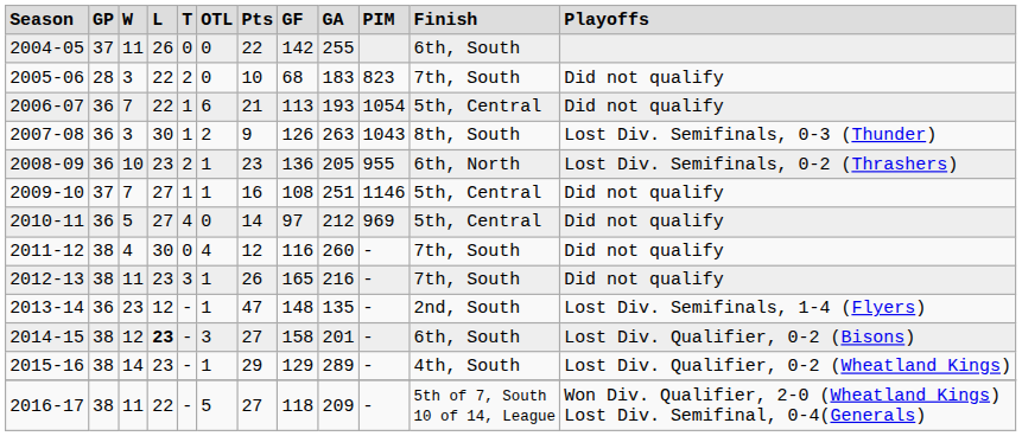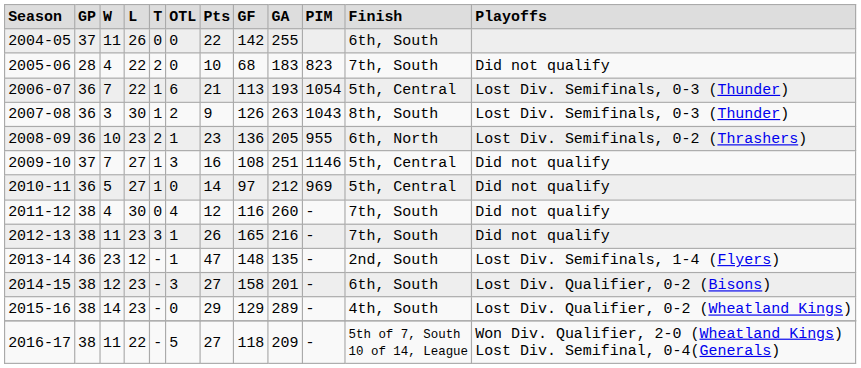 <table class="wikitable">
 <tr style="font-weight:bold; background-color:#dddddd;" |>
 <td>Season</td>
 <td>GP</td>
 <td>W</td>
 <td>L</td>
 <td>T</td>
 <td>OTL</td>
 <td>Pts</td>
 <td>GF</td>
 <td>GA</td>
 <td>PIM</td>
 <td>Finish</td>
 <td>Playoffs</td>
 </tr>
 <tr bgcolor="#eeeeee">
 <td>2004-05</td>
 <td>37</td>
 <td>11</td>
 <td>26</td>
 <td>0</td>
 <td>0</td>
 <td>22</td>
 <td>142</td>
 <td>255</td>
 <td></td>
 <td>6th, South</td>
 <td></td>
 </tr>
 <tr>
 <td>2005-06</td>
 <td>28</td>
-<td>3</td>
+<td>4</td>
 <td>22</td>
 <td>2</td>
 <td>0</td>
 <td>10</td>
 <td>68</td>
 <td>183</td>
 <td>823</td>
 <td>7th, South</td>
 <td>Did not qualify</td>
 </tr>
 <tr bgcolor="#eeeeee">
 <td>2006-07</td>
 <td>36</td>
 <td>7</td>
 <td>22</td>
 <td>1</td>
 <td>6</td>
 <td>21</td>
 <td>113</td>
 <td>193</td>
 <td>1054</td>
 <td>5th, Central</td>
-<td>Did not qualify</td>
+<td>Lost Div.  Semifinals, 0-3 (<a href='#'>Thunder</a>)</td>
 </tr>
 <tr>
 <td>2007-08</td>
 <td>36</td>
 <td>3</td>
 <td>30</td>
 <td>1</td>
 <td>2</td>
 <td>9</td>
 <td>126</td>
 <td>263</td>
 <td>1043</td>
 <td>8th, South</td>
 <td>Lost Div.  Semifinals, 0-3 (<a href='#'>Thunder</a>)</td>
 </tr>
 <tr bgcolor="#eeeeee">
 <td>2008-09</td>
 <td>36</td>
 <td>10</td>
 <td>23</td>
 <td>2</td>
 <td>1</td>
 <td>23</td>
 <td>136</td>
 <td>205</td>
 <td>955</td>
 <td>6th, North</td>
 <td>Lost Div. Semifinals, 0-2 (<a href='#'>Thrashers</a>)</td>
 </tr>
 <tr>
 <td>2009-10</td>
 <td>37</td>
 <td>7</td>
 <td>27</td>
 <td>1</td>
-<td>1</td>
+<td>3</td>
 <td>16</td>
 <td>108</td>
 <td>251</td>
 <td>1146</td>
 <td>5th, Central</td>
 <td>Did not qualify</td>
 </tr>
 <tr bgcolor="#eeeeee">
 <td>2010-11</td>
 <td>36</td>
 <td>5</td>
 <td>27</td>
-<td>4</td>
+<td>1</td>
 <td>0</td>
 <td>14</td>
 <td>97</td>
 <td>212</td>
 <td>969</td>
 <td>5th, Central</td>
 <td>Did not qualify</td>
 </tr>
 <tr>
 <td>2011-12</td>
 <td>38</td>
 <td>4</td>
 <td>30</td>
 <td>0</td>
 <td>4</td>
 <td>12</td>
 <td>116</td>
 <td>260</td>
 <td>-</td>
 <td>7th, South</td>
 <td>Did not qualify</td>
 </tr>
 <tr bgcolor="#eeeeee">
 <td>2012-13</td>
 <td>38</td>
 <td>11</td>
 <td>23</td>
 <td>3</td>
 <td>1</td>
 <td>26</td>
 <td>165</td>
 <td>216</td>
 <td>-</td>
 <td>7th, South</td>
 <td>Did not qualify</td>
 </tr>
 <tr>
 <td>2013-14</td>
 <td>36</td>
 <td>23</td>
 <td>12</td>
 <td>-</td>
 <td>1</td>
 <td>47</td>
 <td>148</td>
 <td>135</td>
 <td>-</td>
 <td>2nd, South</td>
 <td>Lost Div. Semifinals, 1-4 (<a href='#'>Flyers</a>)</td>
 </tr>
 <tr bgcolor="#eeeeee">
 <td>2014-15</td>
 <td>38</td>
 <td>12</td>
-<td><strong>23</strong></td>
+<td>23</td>
 <td>-</td>
 <td>3</td>
 <td>27</td>
 <td>158</td>
 <td>201</td>
 <td>-</td>
 <td>6th, South</td>
 <td>Lost  Div. Qualifier, 0-2 (<a href='#'>Bisons</a>)</td>
 </tr>
 <tr>
 <td>2015-16</td>
 <td>38</td>
 <td>14</td>
 <td>23</td>
 <td>-</td>
-<td>1</td>
+<td>0</td>
 <td>29</td>
 <td>129</td>
 <td>289</td>
 <td>-</td>
 <td>4th, South</td>
 <td>Lost  Div. Qualifier, 0-2 (<a href='#'>Wheatland Kings</a>)</td>
 </tr>
 <tr bgcolor="#eeeeee">
 </tr>
 <tr>
 <td>2016-17</td>
 <td>38</td>
 <td>11</td>
 <td>22</td>
 <td>-</td>
 <td>5</td>
 <td>27</td>
 <td>118</td>
 <td>209</td>
 <td>-</td>
 <td><small>5th of 7, South<br>10 of 14, League</small></td>
 <td>Won  Div. Qualifier, 2-0 (<a href='#'>Wheatland Kings</a>)<br>Lost Div. Semifinal, 0-4(<a href='#'>Generals</a>)</td>
 </tr>
 </table>
